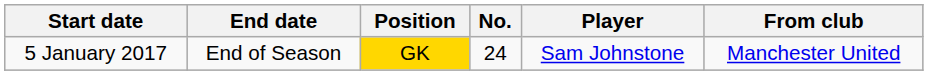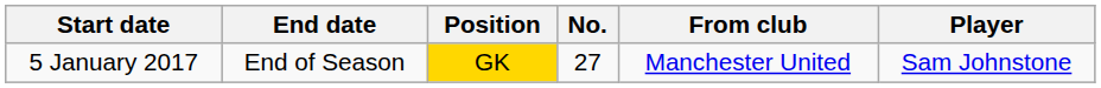 <table class="wikitable sortable" style="width:97%; text-align:center; font-size:85%; text-align:centre;">
 <tr>
 <th><strong>Start date</strong></th>
 <th><strong>End date</strong></th>
 <th><strong>Position</strong></th>
 <th><strong>No.</strong></th>
+<th><strong>From club</strong></th>
 <th><strong>Player</strong></th>
-<th><strong>From club</strong></th>
 </tr>
 <tr>
 <td>5 January 2017</td>
 <td>End of Season</td>
 <td style="background: gold;">GK</td>
-<td>24</td>
+<td>27</td>
+<td> <a href='#'>Manchester United</a></td>
 <td> <a href='#'>Sam Johnstone</a></td>
-<td> <a href='#'>Manchester United</a></td>
 </tr>
 </table>
